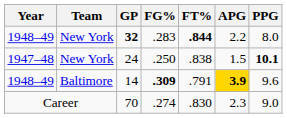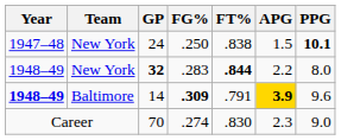 <table class="wikitable sortable" style="font-size:95%; text-align:right;">
 <tr>
 <th>Year</th>
 <th>Team</th>
 <th>GP</th>
 <th>FG%</th>
 <th>FT%</th>
 <th>APG</th>
 <th>PPG</th>
-</tr>
-<tr>
-<td style="text-align:left;"><a href='#'>1948–49</a></td>
-<td style="text-align:left;"><a href='#'>New York</a></td>
-<td><strong>32</strong></td>
-<td>.283</td>
-<td><strong>.844</strong></td>
-<td>2.2</td>
-<td>8.0</td>
 </tr>
 <tr>
 <td style="text-align:left;"><a href='#'>1947–48</a></td>
 <td style="text-align:left;"><a href='#'>New York</a></td>
 <td>24</td>
 <td>.250</td>
 <td>.838</td>
 <td>1.5</td>
 <td><strong>10.1</strong></td>
 </tr>
 <tr>
 <td style="text-align:left;"><a href='#'>1948–49</a></td>
+<td style="text-align:left;"><a href='#'>New York</a></td>
+<td><strong>32</strong></td>
+<td>.283</td>
+<td><strong>.844</strong></td>
+<td>2.2</td>
+<td>8.0</td>
+</tr>
+<tr>
+<td style="text-align:left;"><strong><a href='#'>1948–49</a></strong></td>
 <td style="text-align:left;"><a href='#'>Baltimore</a></td>
 <td>14</td>
 <td><strong>.309</strong></td>
 <td>.791</td>
 <td style="background: gold;"><strong>3.9</strong></td>
 <td>9.6</td>
 </tr>
 <tr>
 <td style="text-align:center;" colspan="2">Career</td>
 <td>70</td>
 <td>.274</td>
 <td>.830</td>
 <td>2.3</td>
 <td>9.0</td>
 </tr>
 </table>
